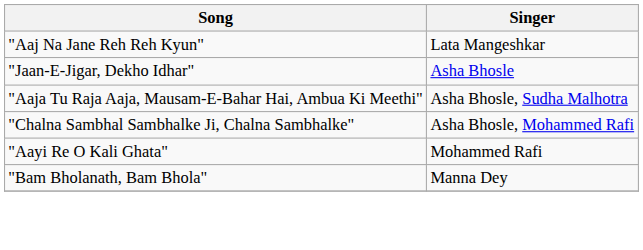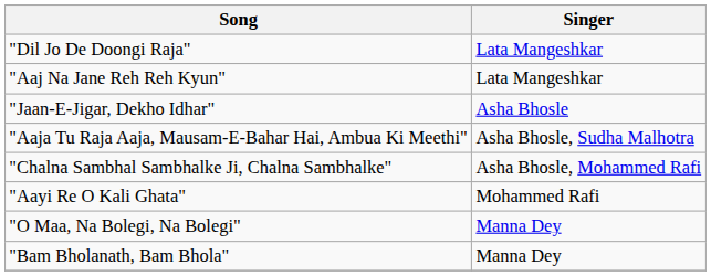 <table class="wikitable" style="font-size:97%;">
 <tr>
 <th>Song</th>
 <th>Singer</th>
+</tr>
+<tr>
+<td>"Dil Jo De Doongi Raja"</td>
+<td><a href='#'>Lata Mangeshkar</a></td>
 </tr>
 <tr>
 <td>"Aaj Na Jane Reh Reh Kyun"</td>
 <td>Lata Mangeshkar</td>
 </tr>
 <tr>
 <td>"Jaan-E-Jigar, Dekho Idhar"</td>
 <td><a href='#'>Asha Bhosle</a></td>
 </tr>
 <tr>
 <td>"Aaja Tu Raja Aaja, Mausam-E-Bahar Hai, Ambua Ki Meethi"</td>
 <td>Asha Bhosle, <a href='#'>Sudha Malhotra</a></td>
 </tr>
 <tr>
 <td>"Chalna Sambhal Sambhalke Ji, Chalna Sambhalke"</td>
 <td>Asha Bhosle, <a href='#'>Mohammed Rafi</a></td>
 </tr>
 <tr>
 <td>"Aayi Re O Kali Ghata"</td>
 <td>Mohammed Rafi</td>
 </tr>
 <tr>
+<td>"O Maa, Na Bolegi, Na Bolegi"</td>
+<td><a href='#'>Manna Dey</a></td>
+</tr>
+<tr>
 <td>"Bam Bholanath, Bam Bhola"</td>
 <td>Manna Dey</td>
 </tr>
 <tr>
 </tr>
 </table>
